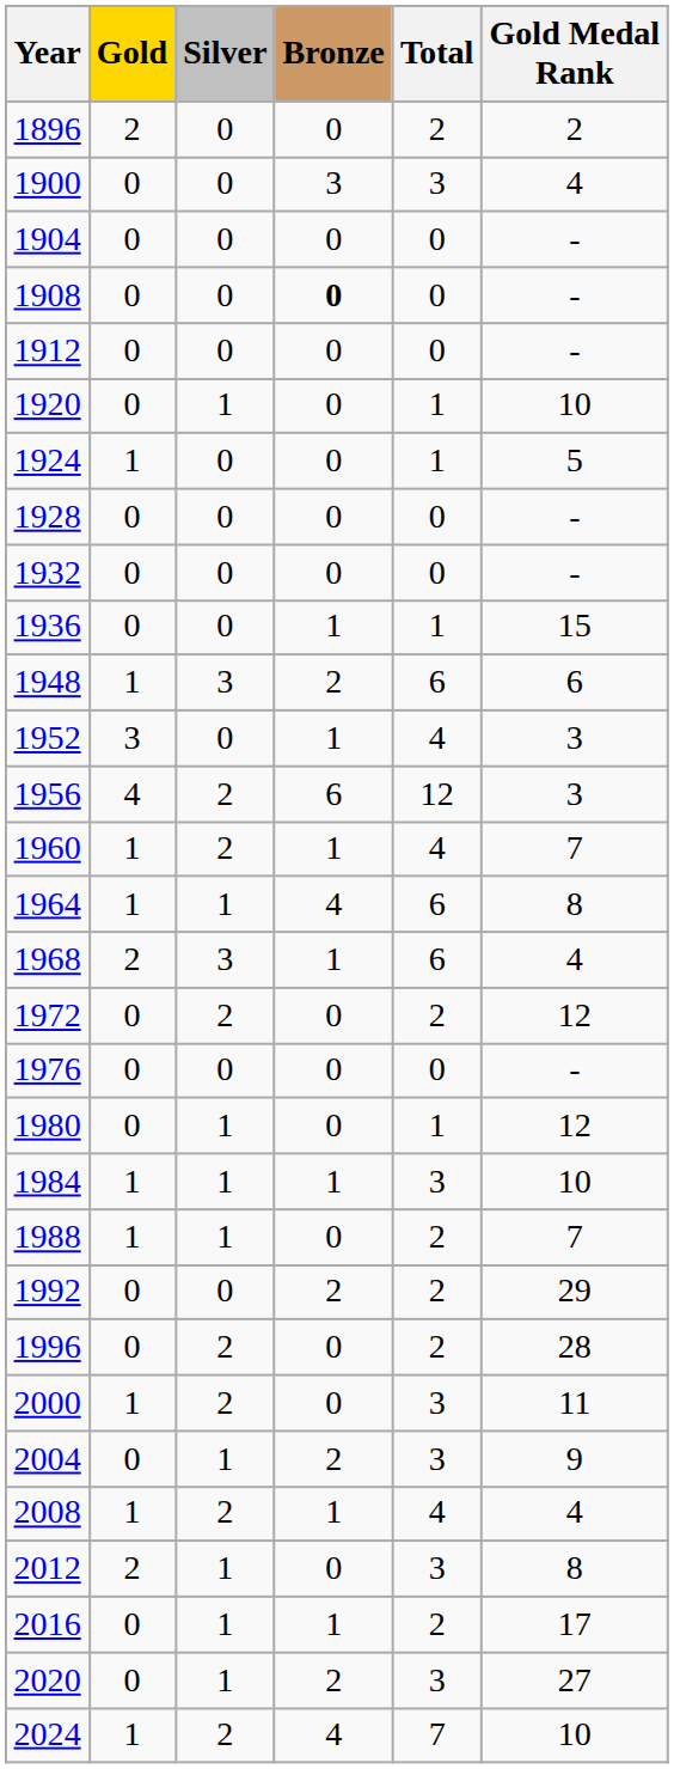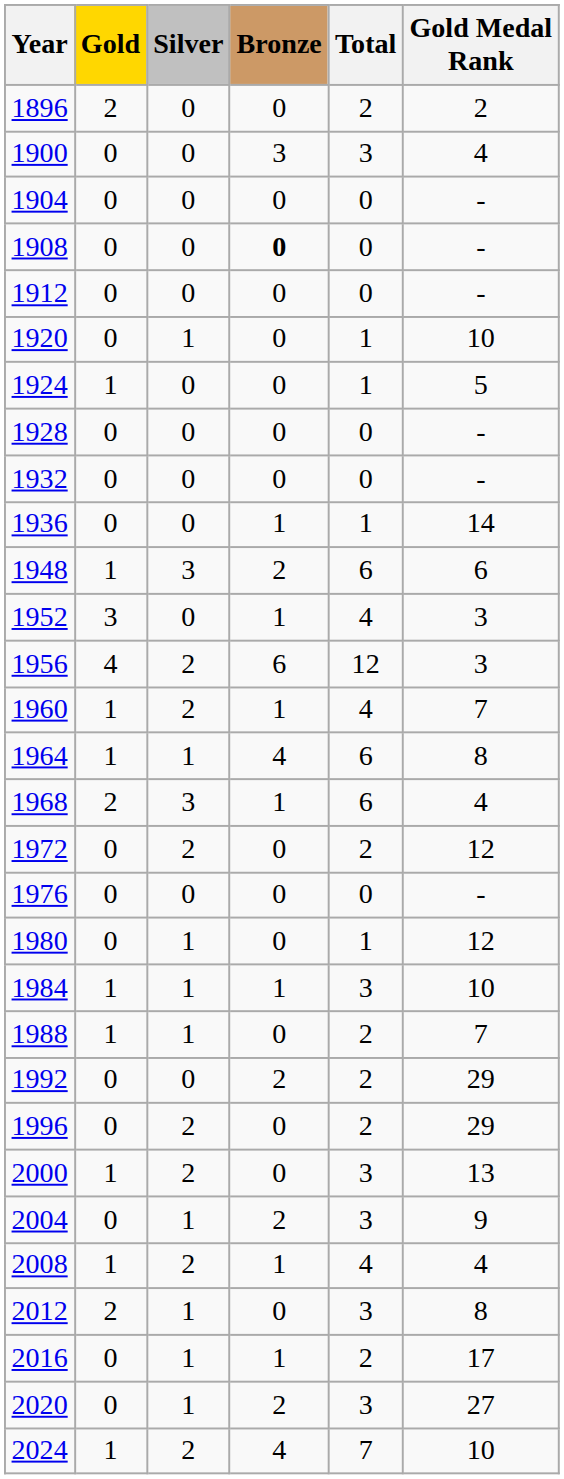 <table class="wikitable sortable" style="text-align:center; font-size:90%;">
 <tr>
 <th scope=col>Year</th>
 <th scope=col style=background-color:gold>Gold</th>
 <th scope=col style=background-color:silver>Silver</th>
 <th scope=col style=background-color:#CC9966>Bronze</th>
 <th scope-col>Total</th>
 <th scope-col>Gold Medal <br> Rank</th>
 </tr>
 <tr>
 <td><a href='#'>1896</a></td>
 <td>2</td>
 <td>0</td>
 <td>0</td>
 <td>2</td>
 <td>2</td>
 </tr>
 <tr>
 <td><a href='#'>1900</a></td>
 <td>0</td>
 <td>0</td>
 <td>3</td>
 <td>3</td>
 <td>4</td>
 </tr>
 <tr>
 <td><a href='#'>1904</a></td>
 <td>0</td>
 <td>0</td>
 <td>0</td>
 <td>0</td>
 <td>-</td>
 </tr>
 <tr>
 <td><a href='#'>1908</a></td>
 <td>0</td>
 <td>0</td>
 <td><strong>0</strong></td>
 <td>0</td>
 <td>-</td>
 </tr>
 <tr>
 <td><a href='#'>1912</a></td>
 <td>0</td>
 <td>0</td>
 <td>0</td>
 <td>0</td>
 <td>-</td>
 </tr>
 <tr>
 <td><a href='#'>1920</a></td>
 <td>0</td>
 <td>1</td>
 <td>0</td>
 <td>1</td>
 <td>10</td>
 </tr>
 <tr>
 <td><a href='#'>1924</a></td>
 <td>1</td>
 <td>0</td>
 <td>0</td>
 <td>1</td>
 <td>5</td>
 </tr>
 <tr>
 <td><a href='#'>1928</a></td>
 <td>0</td>
 <td>0</td>
 <td>0</td>
 <td>0</td>
 <td>-</td>
 </tr>
 <tr>
 <td><a href='#'>1932</a></td>
 <td>0</td>
 <td>0</td>
 <td>0</td>
 <td>0</td>
 <td>-</td>
 </tr>
 <tr>
 <td><a href='#'>1936</a></td>
 <td>0</td>
 <td>0</td>
 <td>1</td>
 <td>1</td>
-<td>15</td>
+<td>14</td>
 </tr>
 <tr>
 <td><a href='#'>1948</a></td>
 <td>1</td>
 <td>3</td>
 <td>2</td>
 <td>6</td>
 <td>6</td>
 </tr>
 <tr>
 <td><a href='#'>1952</a></td>
 <td>3</td>
 <td>0</td>
 <td>1</td>
 <td>4</td>
 <td>3</td>
 </tr>
 <tr>
 <td><a href='#'>1956</a></td>
 <td>4</td>
 <td>2</td>
 <td>6</td>
 <td>12</td>
 <td>3</td>
 </tr>
 <tr>
 <td><a href='#'>1960</a></td>
 <td>1</td>
 <td>2</td>
 <td>1</td>
 <td>4</td>
 <td>7</td>
 </tr>
 <tr>
 <td><a href='#'>1964</a></td>
 <td>1</td>
 <td>1</td>
 <td>4</td>
 <td>6</td>
 <td>8</td>
 </tr>
 <tr>
 <td><a href='#'>1968</a></td>
 <td>2</td>
 <td>3</td>
 <td>1</td>
 <td>6</td>
 <td>4</td>
 </tr>
 <tr>
 <td><a href='#'>1972</a></td>
 <td>0</td>
 <td>2</td>
 <td>0</td>
 <td>2</td>
 <td>12</td>
 </tr>
 <tr>
 <td><a href='#'>1976</a></td>
 <td>0</td>
 <td>0</td>
 <td>0</td>
 <td>0</td>
 <td>-</td>
 </tr>
 <tr>
 <td><a href='#'>1980</a></td>
 <td>0</td>
 <td>1</td>
 <td>0</td>
 <td>1</td>
 <td>12</td>
 </tr>
 <tr>
 <td><a href='#'>1984</a></td>
 <td>1</td>
 <td>1</td>
 <td>1</td>
 <td>3</td>
 <td>10</td>
 </tr>
 <tr>
 <td><a href='#'>1988</a></td>
 <td>1</td>
 <td>1</td>
 <td>0</td>
 <td>2</td>
 <td>7</td>
 </tr>
 <tr>
 <td><a href='#'>1992</a></td>
 <td>0</td>
 <td>0</td>
 <td>2</td>
 <td>2</td>
 <td>29</td>
 </tr>
 <tr>
 <td><a href='#'>1996</a></td>
 <td>0</td>
 <td>2</td>
 <td>0</td>
 <td>2</td>
-<td>28</td>
+<td>29</td>
 </tr>
 <tr>
 <td><a href='#'>2000</a></td>
 <td>1</td>
 <td>2</td>
 <td>0</td>
 <td>3</td>
-<td>11</td>
+<td>13</td>
 </tr>
 <tr>
 <td><a href='#'>2004</a></td>
 <td>0</td>
 <td>1</td>
 <td>2</td>
 <td>3</td>
 <td>9</td>
 </tr>
 <tr>
 <td><a href='#'>2008</a></td>
 <td>1</td>
 <td>2</td>
 <td>1</td>
 <td>4</td>
 <td>4</td>
 </tr>
 <tr>
 <td><a href='#'>2012</a></td>
 <td>2</td>
 <td>1</td>
 <td>0</td>
 <td>3</td>
 <td>8</td>
 </tr>
 <tr>
 <td><a href='#'>2016</a></td>
 <td>0</td>
 <td>1</td>
 <td>1</td>
 <td>2</td>
 <td>17</td>
 </tr>
 <tr>
 <td><a href='#'>2020</a></td>
 <td>0</td>
 <td>1</td>
 <td>2</td>
 <td>3</td>
 <td>27</td>
 </tr>
 <tr>
 <td><a href='#'>2024</a></td>
 <td>1</td>
 <td>2</td>
 <td>4</td>
 <td>7</td>
 <td>10</td>
 </tr>
 </table>
